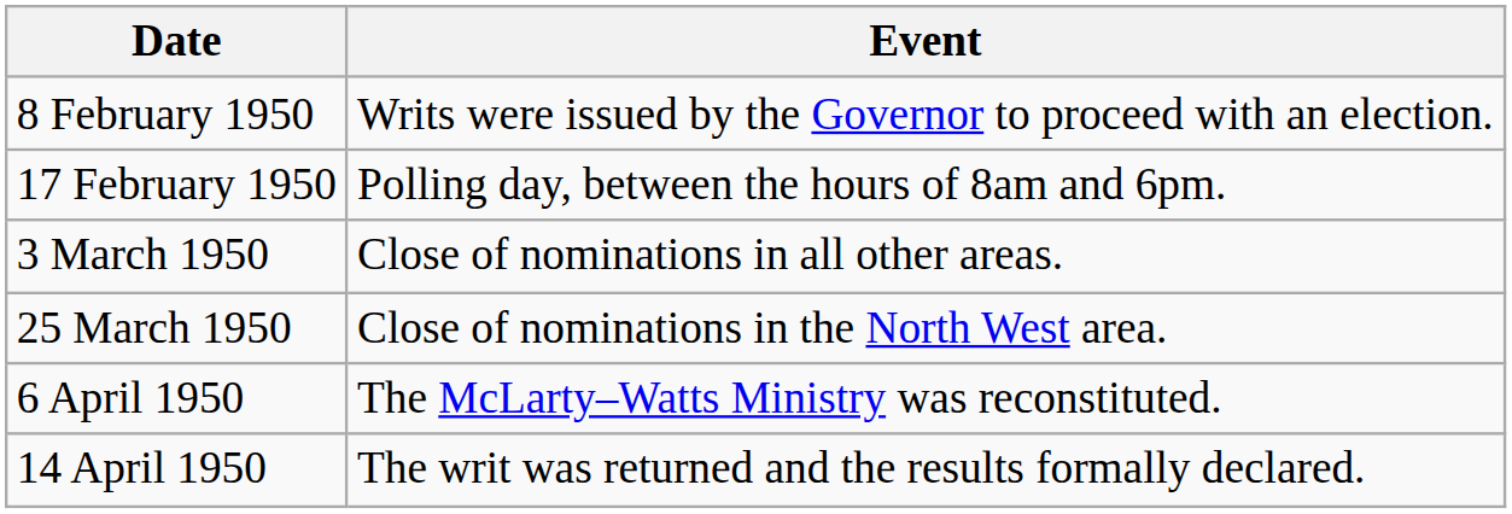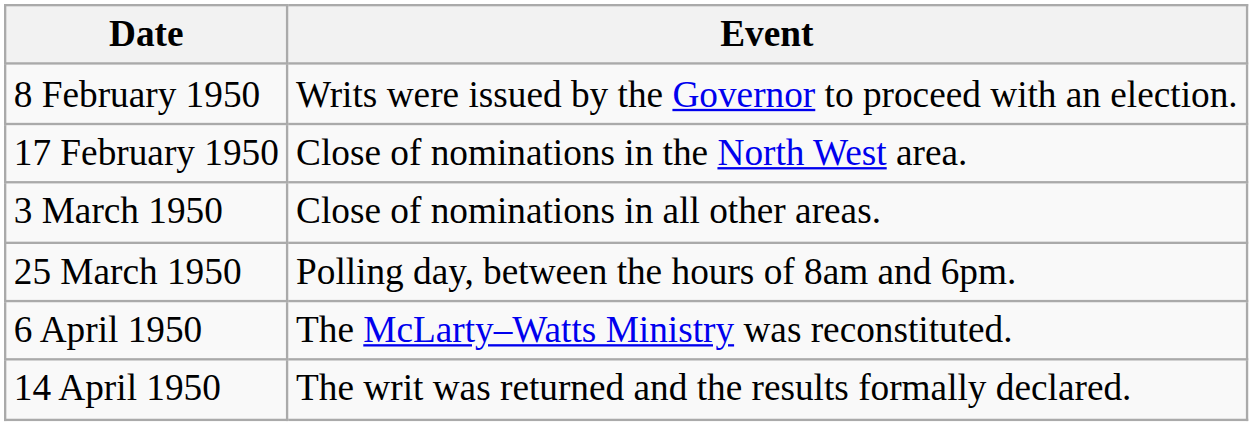 <table class="wikitable">
 <tr>
 <th>Date</th>
 <th>Event</th>
 </tr>
 <tr>
 <td>8 February 1950</td>
 <td>Writs were issued by the <a href='#'>Governor</a> to proceed with an election.</td>
 </tr>
 <tr>
 <td>17 February 1950</td>
-<td>Polling day, between the hours of 8am and 6pm.</td>
+<td>Close of nominations in the <a href='#'>North West</a> area.</td>
 </tr>
 <tr>
 <td>3 March 1950</td>
 <td>Close of nominations in all other areas.</td>
 </tr>
 <tr>
 <td>25 March 1950</td>
-<td>Close of nominations in the <a href='#'>North West</a> area.</td>
+<td>Polling day, between the hours of 8am and 6pm.</td>
 </tr>
 <tr>
 <td>6 April 1950</td>
 <td>The <a href='#'>McLarty–Watts Ministry</a> was reconstituted.</td>
 </tr>
 <tr>
 <td>14 April 1950</td>
 <td>The writ was returned and the results formally declared.</td>
 </tr>
 </table>
